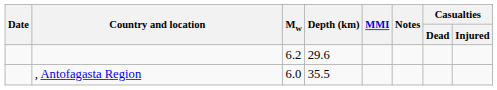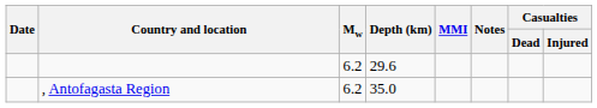 <table class="wikitable sortable sort-under" style="border:1px black; margin-left:1em;">
 <tr>
 <th rowspan="2"><small>Date</small></th>
 <th rowspan="2" style="width: 310px"><small>Country and location</small></th>
 <th rowspan="2"><small>M<sub>w</sub></small></th>
 <th rowspan="2"><small>Depth (km)</small></th>
 <th rowspan="2"><small><a href='#'>MMI</a></small></th>
 <th rowspan="2" class="unsortable"><small>Notes</small></th>
 <th colspan="2"><small>Casualties</small></th>
 </tr>
 <tr>
 <th><small>Dead</small></th>
 <th><small>Injured</small></th>
 </tr>
 <tr>
 <td></td>
 <td></td>
 <td>6.2</td>
 <td>29.6</td>
 <td></td>
 <td></td>
 <td></td>
 <td></td>
 </tr>
 <tr>
 <td></td>
 <td>, <a href='#'>Antofagasta Region</a></td>
-<td>6.0</td>
-<td>35.5</td>
+<td>6.2</td>
+<td>35.0</td>
 <td></td>
 <td></td>
 <td></td>
 <td></td>
 </tr>
 </table>
